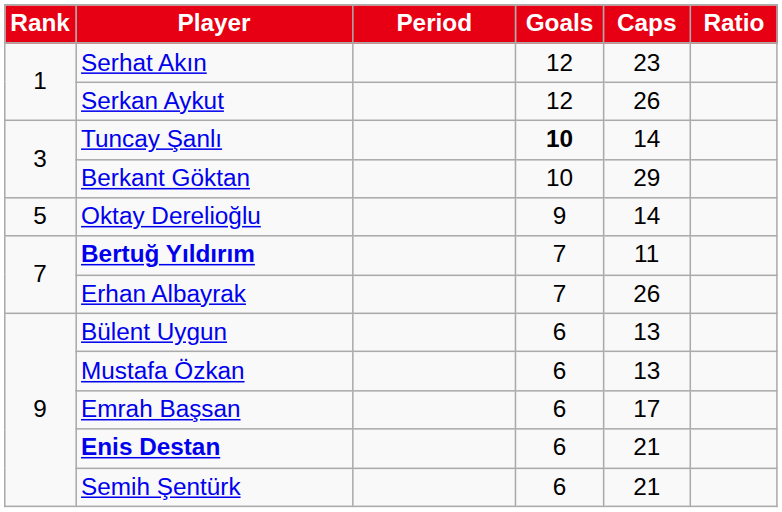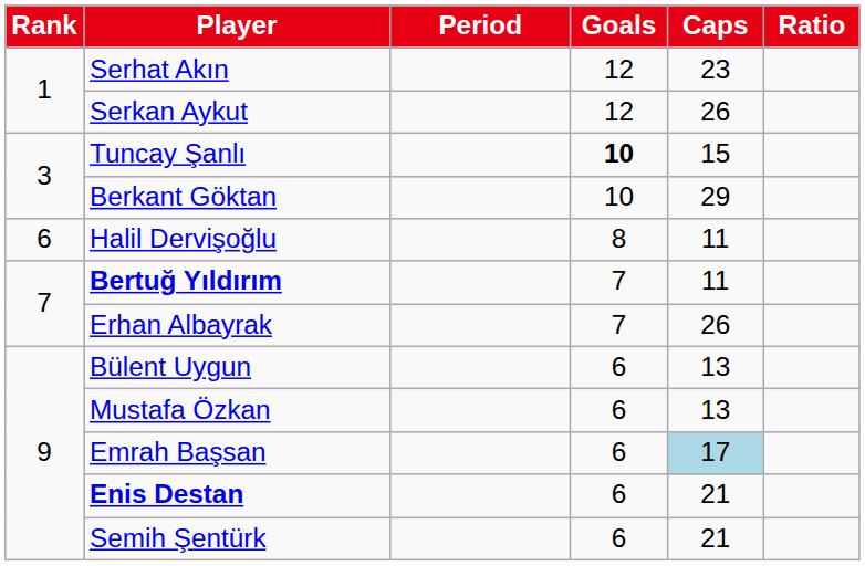 <table class="wikitable sortable" style="text-align:center">
 <tr>
 <th style="width:25px;background:#E70013;color:#FFFFFF">Rank</th>
 <th style="width:175px;background:#E70013;color:#FFFFFF">Player</th>
 <th style="width:100px;background:#E70013;color:#FFFFFF">Period</th>
 <th style="width:50px;background:#E70013;color:#FFFFFF">Goals</th>
 <th style="width:50px;background:#E70013;color:#FFFFFF">Caps</th>
 <th style="width:50px;background:#E70013;color:#FFFFFF">Ratio</th>
 </tr>
 <tr>
 <td rowspan=2>1</td>
 <td align="left"><a href='#'>Serhat Akın</a></td>
 <td></td>
 <td>12</td>
 <td>23</td>
 <td></td>
 </tr>
 <tr>
 <td align="left"><a href='#'>Serkan Aykut</a></td>
 <td></td>
 <td>12</td>
 <td>26</td>
 <td></td>
 </tr>
 <tr>
 <td rowspan=2>3</td>
 <td align="left"><a href='#'>Tuncay Şanlı</a></td>
 <td></td>
 <td><strong>10</strong></td>
-<td>14</td>
+<td>15</td>
 <td></td>
 </tr>
 <tr>
 <td align="left"><a href='#'>Berkant Göktan</a></td>
 <td></td>
 <td>10</td>
 <td>29</td>
 <td></td>
 </tr>
 <tr>
-<td>5</td>
-<td align="left"><a href='#'>Oktay Derelioğlu</a></td>
+<td>6</td>
+<td align="left"><a href='#'>Halil Dervişoğlu</a></td>
 <td></td>
-<td>9</td>
-<td>14</td>
+<td>8</td>
+<td>11</td>
 <td></td>
 </tr>
 <tr>
 <td rowspan=2>7</td>
 <td align="left"><strong><a href='#'>Bertuğ Yıldırım</a></strong></td>
 <td></td>
 <td>7</td>
 <td>11</td>
 <td></td>
 </tr>
 <tr>
 <td align="left"><a href='#'>Erhan Albayrak</a></td>
 <td></td>
 <td>7</td>
 <td>26</td>
 <td></td>
 </tr>
 <tr>
 <td rowspan=5>9</td>
 <td align="left"><a href='#'>Bülent Uygun</a></td>
 <td></td>
 <td>6</td>
 <td>13</td>
 <td></td>
 </tr>
 <tr>
 <td align="left"><a href='#'>Mustafa Özkan</a></td>
 <td></td>
 <td>6</td>
 <td>13</td>
 <td></td>
 </tr>
 <tr>
 <td align="left"><a href='#'>Emrah Başsan</a></td>
 <td></td>
 <td>6</td>
-<td>17</td>
+<td style="background: lightblue;">17</td>
 <td></td>
 </tr>
 <tr>
 <td align="left"><strong><a href='#'>Enis Destan</a></strong></td>
 <td></td>
 <td>6</td>
 <td>21</td>
 <td></td>
 </tr>
 <tr>
 <td align="left"><a href='#'>Semih Şentürk</a></td>
 <td></td>
 <td>6</td>
 <td>21</td>
 <td></td>
 </tr>
 </table>
